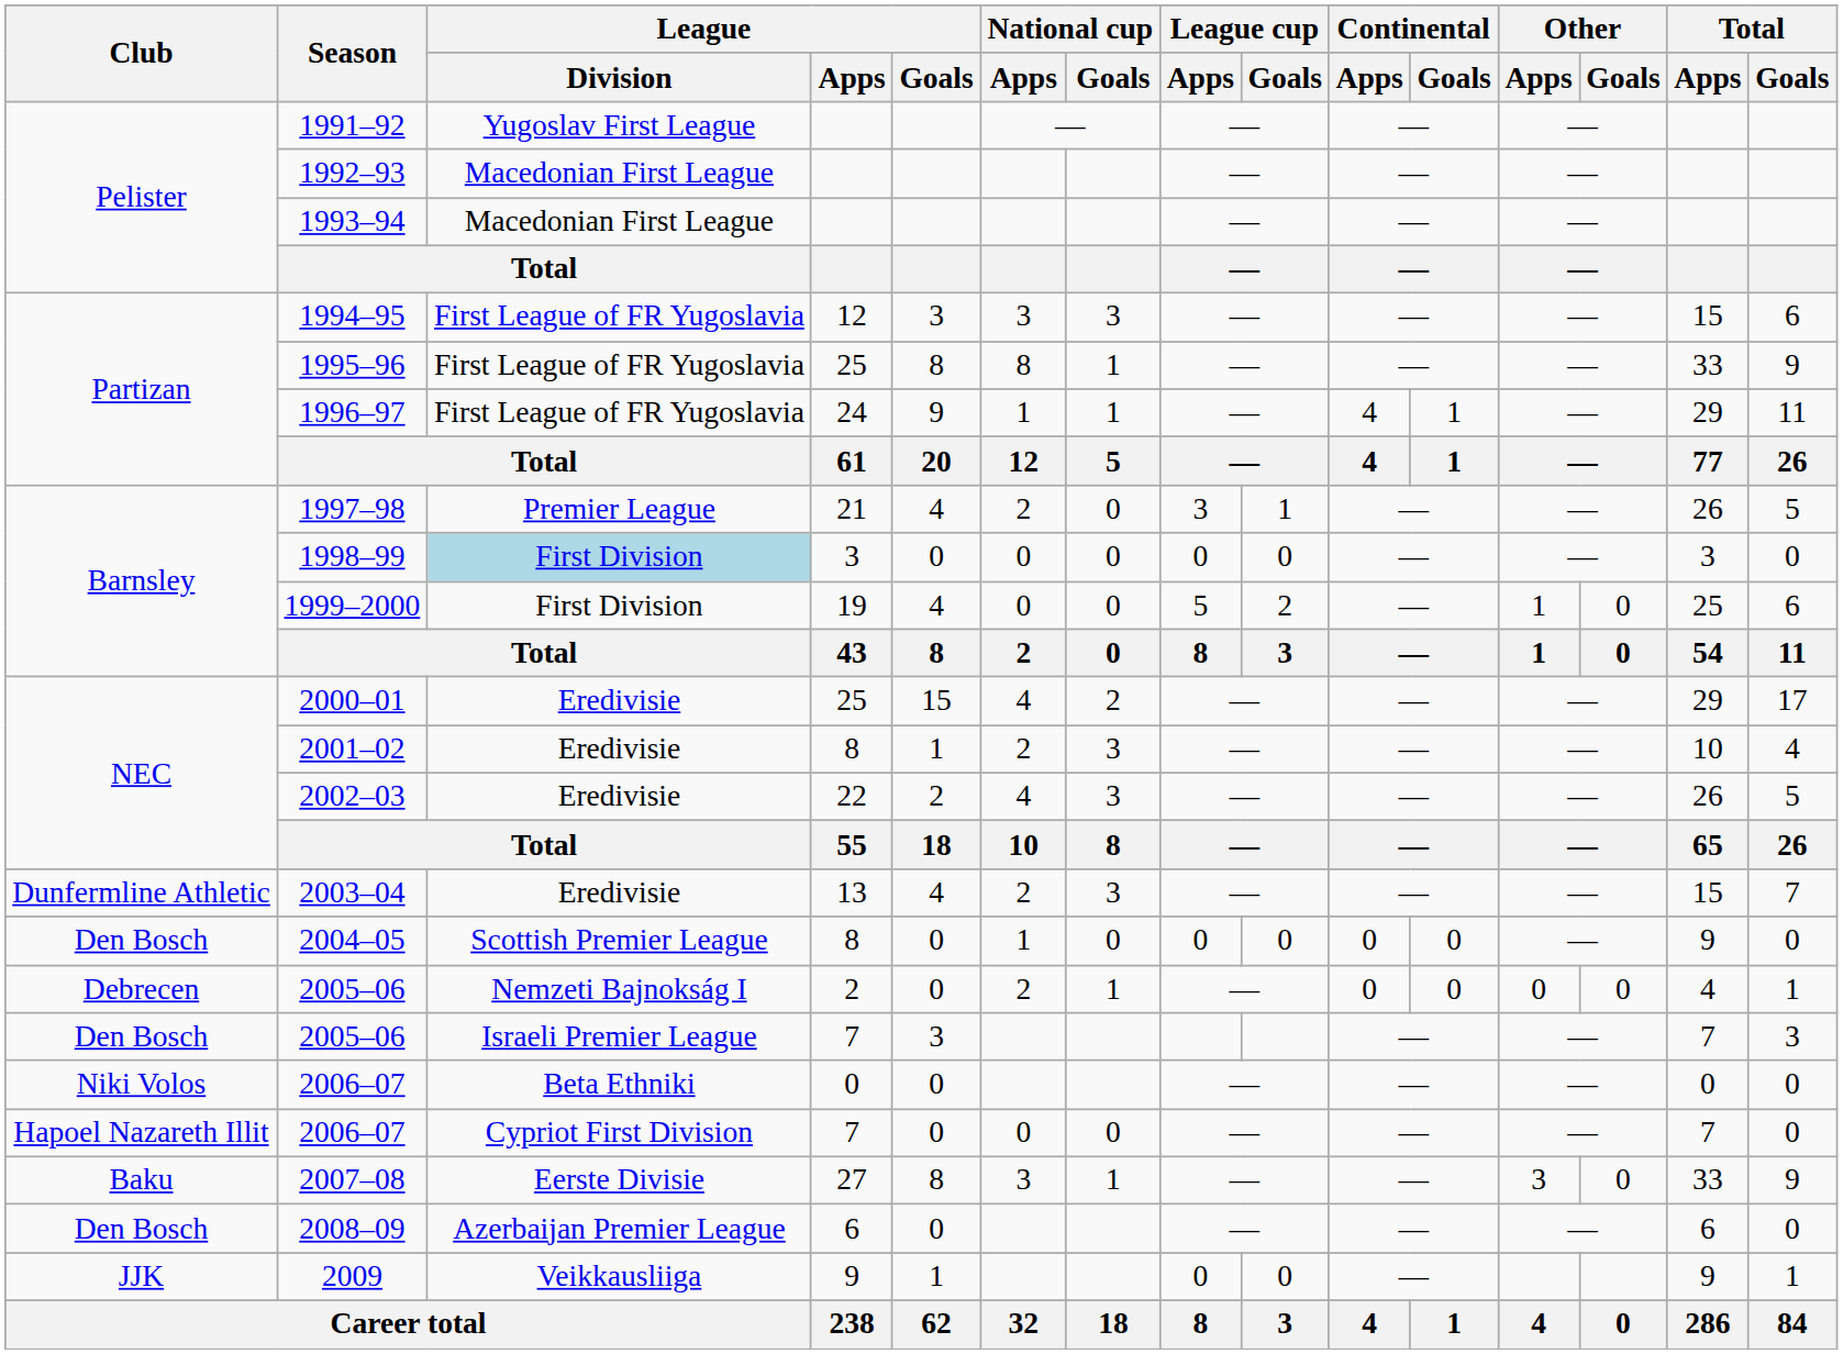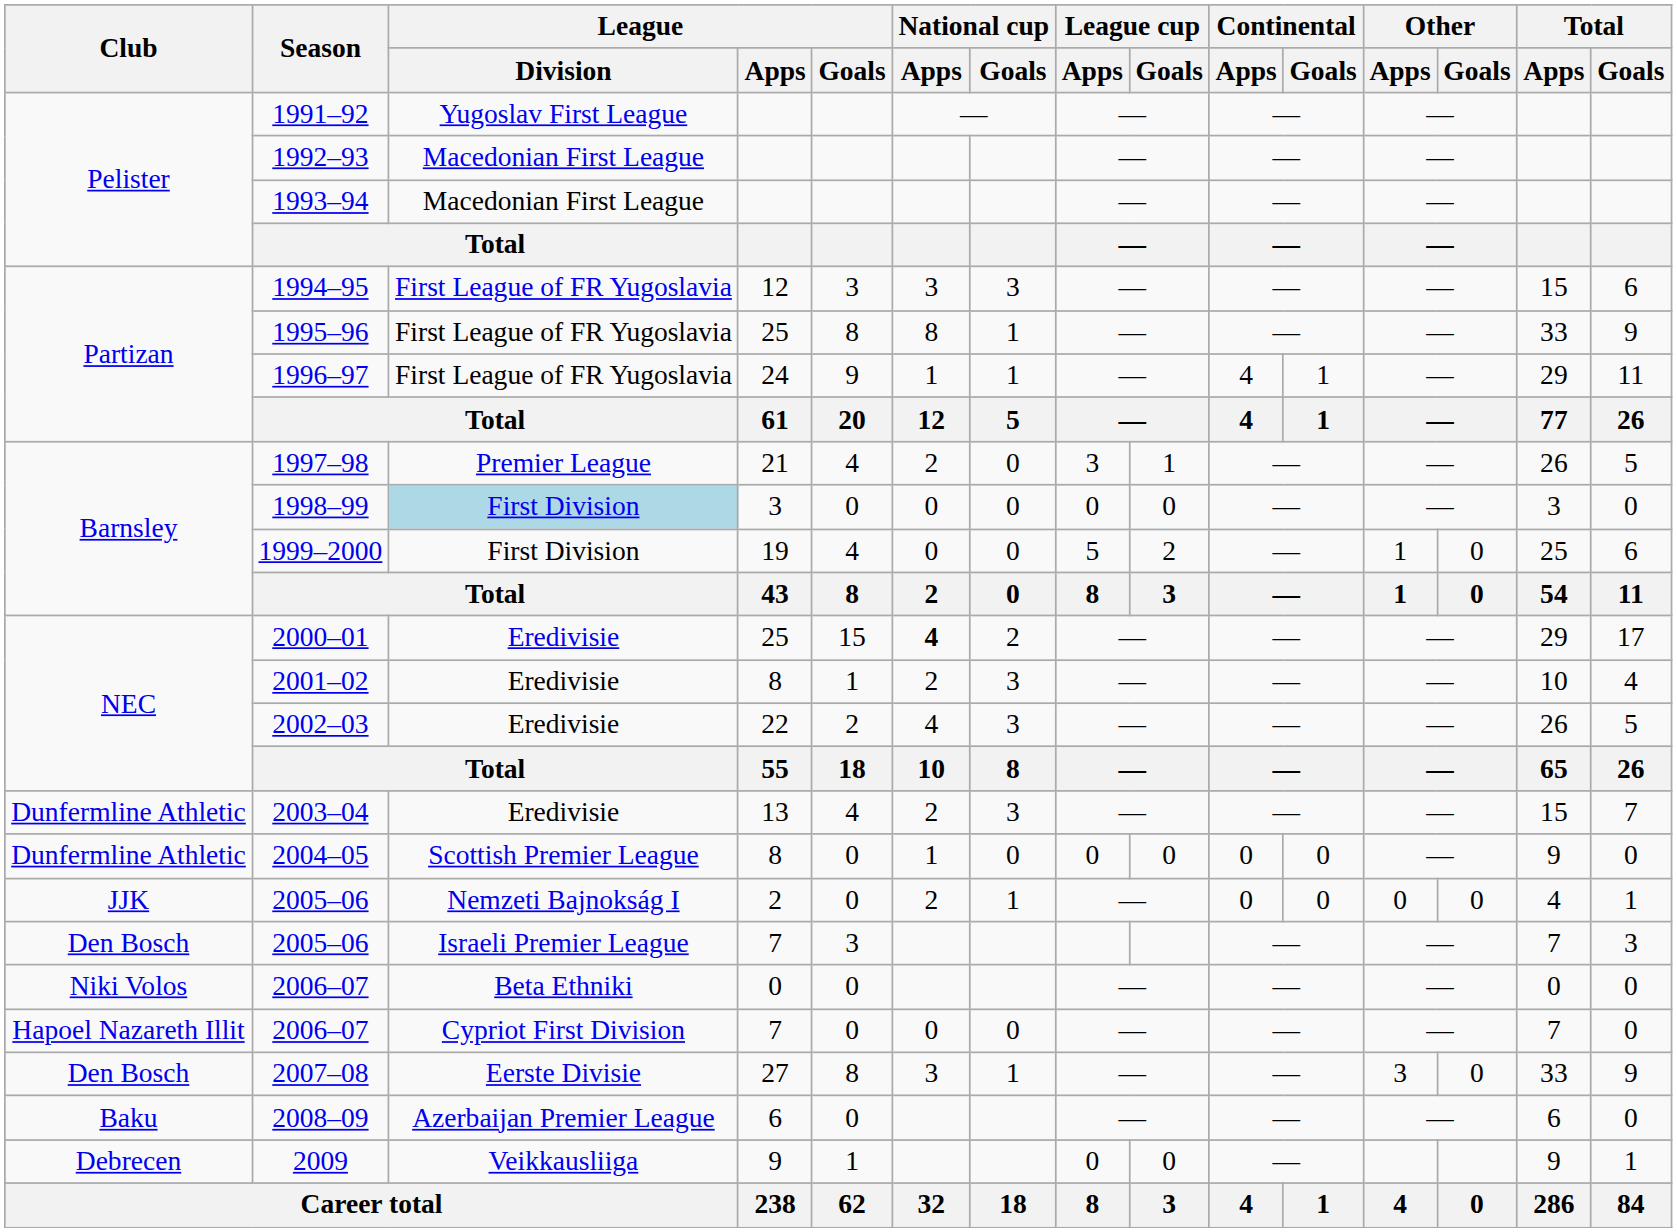 <table class="wikitable" style="text-align:center">
 <tr>
 <th rowspan="2">Club</th>
 <th rowspan="2">Season</th>
 <th colspan="3">League</th>
 <th colspan="2">National cup</th>
 <th colspan="2">League cup</th>
 <th colspan="2">Continental</th>
 <th colspan="2">Other</th>
 <th colspan="2">Total</th>
 </tr>
 <tr>
 <th>Division</th>
 <th>Apps</th>
 <th>Goals</th>
 <th>Apps</th>
 <th>Goals</th>
 <th>Apps</th>
 <th>Goals</th>
 <th>Apps</th>
 <th>Goals</th>
 <th>Apps</th>
 <th>Goals</th>
 <th>Apps</th>
 <th>Goals</th>
 </tr>
 <tr>
 <td rowspan="4"><a href='#'>Pelister</a></td>
 <td><a href='#'>1991–92</a></td>
 <td><a href='#'>Yugoslav First League</a></td>
 <td></td>
 <td></td>
 <td colspan="2">—</td>
 <td colspan="2">—</td>
 <td colspan="2">—</td>
 <td colspan="2">—</td>
 <td></td>
 <td></td>
 </tr>
 <tr>
 <td><a href='#'>1992–93</a></td>
 <td><a href='#'>Macedonian First League</a></td>
 <td></td>
 <td></td>
 <td></td>
 <td></td>
 <td colspan="2">—</td>
 <td colspan="2">—</td>
 <td colspan="2">—</td>
 <td></td>
 <td></td>
 </tr>
 <tr>
 <td><a href='#'>1993–94</a></td>
 <td>Macedonian First League</td>
 <td></td>
 <td></td>
 <td></td>
 <td></td>
 <td colspan="2">—</td>
 <td colspan="2">—</td>
 <td colspan="2">—</td>
 <td></td>
 <td></td>
 </tr>
 <tr>
 <th colspan="2">Total</th>
 <th></th>
 <th></th>
 <th></th>
 <th></th>
 <th colspan="2">—</th>
 <th colspan="2">—</th>
 <th colspan="2">—</th>
 <th></th>
 <th></th>
 </tr>
 <tr>
 <td rowspan="4"><a href='#'>Partizan</a></td>
 <td><a href='#'>1994–95</a></td>
 <td><a href='#'>First League of FR Yugoslavia</a></td>
 <td>12</td>
 <td>3</td>
 <td>3</td>
 <td>3</td>
 <td colspan="2">—</td>
 <td colspan="2">—</td>
 <td colspan="2">—</td>
 <td>15</td>
 <td>6</td>
 </tr>
 <tr>
 <td><a href='#'>1995–96</a></td>
 <td>First League of FR Yugoslavia</td>
 <td>25</td>
 <td>8</td>
 <td>8</td>
 <td>1</td>
 <td colspan="2">—</td>
 <td colspan="2">—</td>
 <td colspan="2">—</td>
 <td>33</td>
 <td>9</td>
 </tr>
 <tr>
 <td><a href='#'>1996–97</a></td>
 <td>First League of FR Yugoslavia</td>
 <td>24</td>
 <td>9</td>
 <td>1</td>
 <td>1</td>
 <td colspan="2">—</td>
 <td>4</td>
 <td>1</td>
 <td colspan="2">—</td>
 <td>29</td>
 <td>11</td>
 </tr>
 <tr>
 <th colspan="2">Total</th>
 <th>61</th>
 <th>20</th>
 <th>12</th>
 <th>5</th>
 <th colspan="2">—</th>
 <th>4</th>
 <th>1</th>
 <th colspan="2">—</th>
 <th>77</th>
 <th>26</th>
 </tr>
 <tr>
 <td rowspan="4"><a href='#'>Barnsley</a></td>
 <td><a href='#'>1997–98</a></td>
 <td><a href='#'>Premier League</a></td>
 <td>21</td>
 <td>4</td>
 <td>2</td>
 <td>0</td>
 <td>3</td>
 <td>1</td>
 <td colspan="2">—</td>
 <td colspan="2">—</td>
 <td>26</td>
 <td>5</td>
 </tr>
 <tr>
 <td><a href='#'>1998–99</a></td>
 <td style="background: lightblue;"><a href='#'>First Division</a></td>
 <td>3</td>
 <td>0</td>
 <td>0</td>
 <td>0</td>
 <td>0</td>
 <td>0</td>
 <td colspan="2">—</td>
 <td colspan="2">—</td>
 <td>3</td>
 <td>0</td>
 </tr>
 <tr>
 <td><a href='#'>1999–2000</a></td>
 <td>First Division</td>
 <td>19</td>
 <td>4</td>
 <td>0</td>
 <td>0</td>
 <td>5</td>
 <td>2</td>
 <td colspan="2">—</td>
 <td>1</td>
 <td>0</td>
 <td>25</td>
 <td>6</td>
 </tr>
 <tr>
 <th colspan="2">Total</th>
 <th>43</th>
 <th>8</th>
 <th>2</th>
 <th>0</th>
 <th>8</th>
 <th>3</th>
 <th colspan="2">—</th>
 <th>1</th>
 <th>0</th>
 <th>54</th>
 <th>11</th>
 </tr>
 <tr>
 <td rowspan="4"><a href='#'>NEC</a></td>
 <td><a href='#'>2000–01</a></td>
 <td><a href='#'>Eredivisie</a></td>
 <td>25</td>
 <td>15</td>
-<td>4</td>
+<td><strong>4</strong></td>
 <td>2</td>
 <td colspan="2">—</td>
 <td colspan="2">—</td>
 <td colspan="2">—</td>
 <td>29</td>
 <td>17</td>
 </tr>
 <tr>
 <td><a href='#'>2001–02</a></td>
 <td>Eredivisie</td>
 <td>8</td>
 <td>1</td>
 <td>2</td>
 <td>3</td>
 <td colspan="2">—</td>
 <td colspan="2">—</td>
 <td colspan="2">—</td>
 <td>10</td>
 <td>4</td>
 </tr>
 <tr>
 <td><a href='#'>2002–03</a></td>
 <td>Eredivisie</td>
 <td>22</td>
 <td>2</td>
 <td>4</td>
 <td>3</td>
 <td colspan="2">—</td>
 <td colspan="2">—</td>
 <td colspan="2">—</td>
 <td>26</td>
 <td>5</td>
 </tr>
 <tr>
 <th colspan="2">Total</th>
 <th>55</th>
 <th>18</th>
 <th>10</th>
 <th>8</th>
 <th colspan="2">—</th>
 <th colspan="2">—</th>
 <th colspan="2">—</th>
 <th>65</th>
 <th>26</th>
 </tr>
 <tr>
 <td><a href='#'>Dunfermline Athletic</a></td>
 <td><a href='#'>2003–04</a></td>
 <td>Eredivisie</td>
 <td>13</td>
 <td>4</td>
 <td>2</td>
 <td>3</td>
 <td colspan="2">—</td>
 <td colspan="2">—</td>
 <td colspan="2">—</td>
 <td>15</td>
 <td>7</td>
 </tr>
 <tr>
-<td><a href='#'>Den Bosch</a></td>
+<td><a href='#'>Dunfermline Athletic</a></td>
 <td><a href='#'>2004–05</a></td>
 <td><a href='#'>Scottish Premier League</a></td>
 <td>8</td>
 <td>0</td>
 <td>1</td>
 <td>0</td>
 <td>0</td>
 <td>0</td>
 <td>0</td>
 <td>0</td>
 <td colspan="2">—</td>
 <td>9</td>
 <td>0</td>
 </tr>
 <tr>
-<td><a href='#'>Debrecen</a></td>
+<td><a href='#'>JJK</a></td>
 <td><a href='#'>2005–06</a></td>
 <td><a href='#'>Nemzeti Bajnokság I</a></td>
 <td>2</td>
 <td>0</td>
 <td>2</td>
 <td>1</td>
 <td colspan="2">—</td>
 <td>0</td>
 <td>0</td>
 <td>0</td>
 <td>0</td>
 <td>4</td>
 <td>1</td>
 </tr>
 <tr>
 <td><a href='#'>Den Bosch</a></td>
 <td><a href='#'>2005–06</a></td>
 <td><a href='#'>Israeli Premier League</a></td>
 <td>7</td>
 <td>3</td>
 <td></td>
 <td></td>
 <td></td>
 <td></td>
 <td colspan="2">—</td>
 <td colspan="2">—</td>
 <td>7</td>
 <td>3</td>
 </tr>
 <tr>
 <td><a href='#'>Niki Volos</a></td>
 <td><a href='#'>2006–07</a></td>
 <td><a href='#'>Beta Ethniki</a></td>
 <td>0</td>
 <td>0</td>
 <td></td>
 <td></td>
 <td colspan="2">—</td>
 <td colspan="2">—</td>
 <td colspan="2">—</td>
 <td>0</td>
 <td>0</td>
 </tr>
 <tr>
 <td><a href='#'>Hapoel Nazareth Illit</a></td>
 <td><a href='#'>2006–07</a></td>
 <td><a href='#'>Cypriot First Division</a></td>
 <td>7</td>
 <td>0</td>
 <td>0</td>
 <td>0</td>
 <td colspan="2">—</td>
 <td colspan="2">—</td>
 <td colspan="2">—</td>
 <td>7</td>
 <td>0</td>
 </tr>
 <tr>
-<td><a href='#'>Baku</a></td>
+<td><a href='#'>Den Bosch</a></td>
 <td><a href='#'>2007–08</a></td>
 <td><a href='#'>Eerste Divisie</a></td>
 <td>27</td>
 <td>8</td>
 <td>3</td>
 <td>1</td>
 <td colspan="2">—</td>
 <td colspan="2">—</td>
 <td>3</td>
 <td>0</td>
 <td>33</td>
 <td>9</td>
 </tr>
 <tr>
-<td><a href='#'>Den Bosch</a></td>
+<td><a href='#'>Baku</a></td>
 <td><a href='#'>2008–09</a></td>
 <td><a href='#'>Azerbaijan Premier League</a></td>
 <td>6</td>
 <td>0</td>
 <td></td>
 <td></td>
 <td colspan="2">—</td>
 <td colspan="2">—</td>
 <td colspan="2">—</td>
 <td>6</td>
 <td>0</td>
 </tr>
 <tr>
-<td><a href='#'>JJK</a></td>
+<td><a href='#'>Debrecen</a></td>
 <td><a href='#'>2009</a></td>
 <td><a href='#'>Veikkausliiga</a></td>
 <td>9</td>
 <td>1</td>
 <td></td>
 <td></td>
 <td>0</td>
 <td>0</td>
 <td colspan="2">—</td>
 <td></td>
 <td></td>
 <td>9</td>
 <td>1</td>
 </tr>
 <tr>
 <th colspan="3">Career total</th>
 <th>238</th>
 <th>62</th>
 <th>32</th>
 <th>18</th>
 <th>8</th>
 <th>3</th>
 <th>4</th>
 <th>1</th>
 <th>4</th>
 <th>0</th>
 <th>286</th>
 <th>84</th>
 </tr>
 </table>
